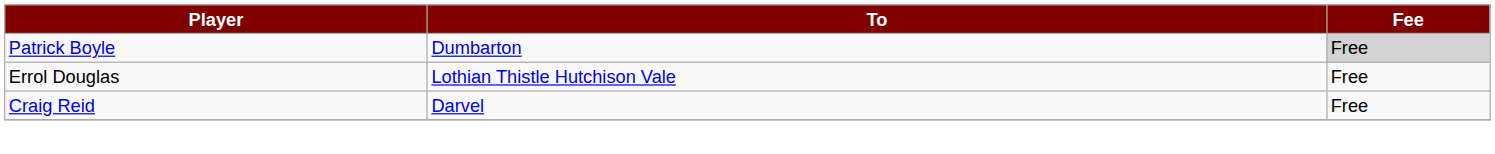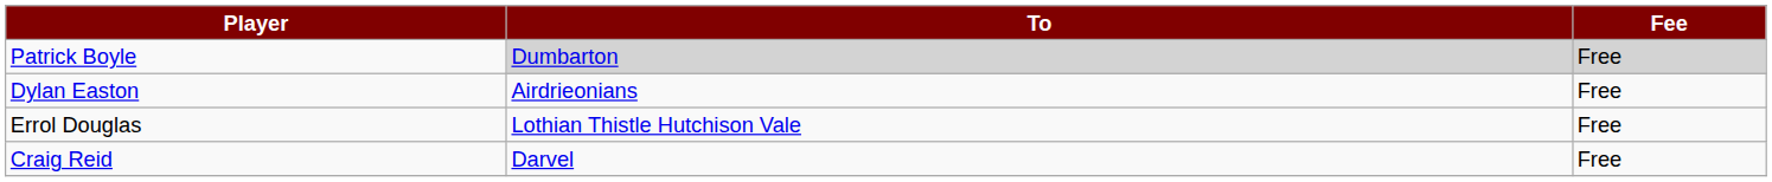 <table class="wikitable" style="text-align:left; font-size:95%;width:98%;">
 <tr>
 <th style="background:maroon; color:white;">Player</th>
 <th style="background:maroon; color:white;">To</th>
 <th style="background:maroon; color:white;">Fee</th>
 </tr>
 <tr>
 <td> <a href='#'>Patrick Boyle</a></td>
-<td> <a href='#'>Dumbarton</a></td>
+<td style="background: lightgrey;"> <a href='#'>Dumbarton</a></td>
 <td style="background: lightgrey;">Free</td>
+</tr>
+<tr>
+<td> <a href='#'>Dylan Easton</a></td>
+<td> <a href='#'>Airdrieonians</a></td>
+<td>Free</td>
 </tr>
 <tr>
 <td> Errol Douglas</td>
 <td> <a href='#'>Lothian Thistle Hutchison Vale</a></td>
 <td>Free</td>
 </tr>
 <tr>
 <td> <a href='#'>Craig Reid</a></td>
 <td> <a href='#'>Darvel</a></td>
 <td>Free</td>
 </tr>
 <tr>
 </tr>
 </table>
